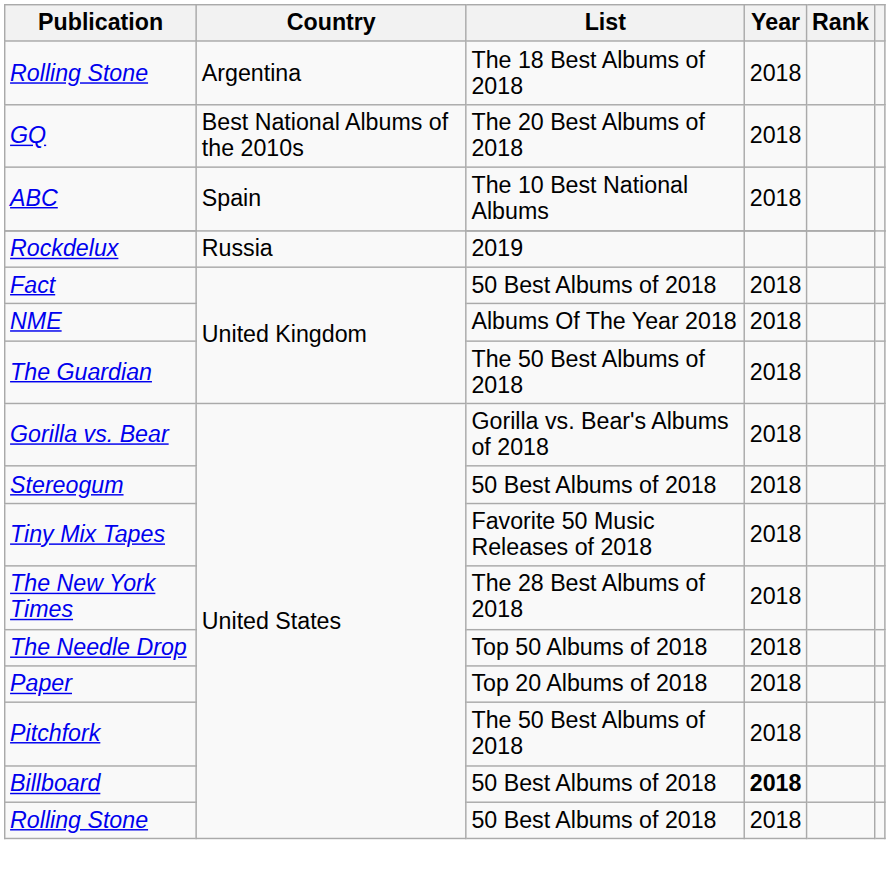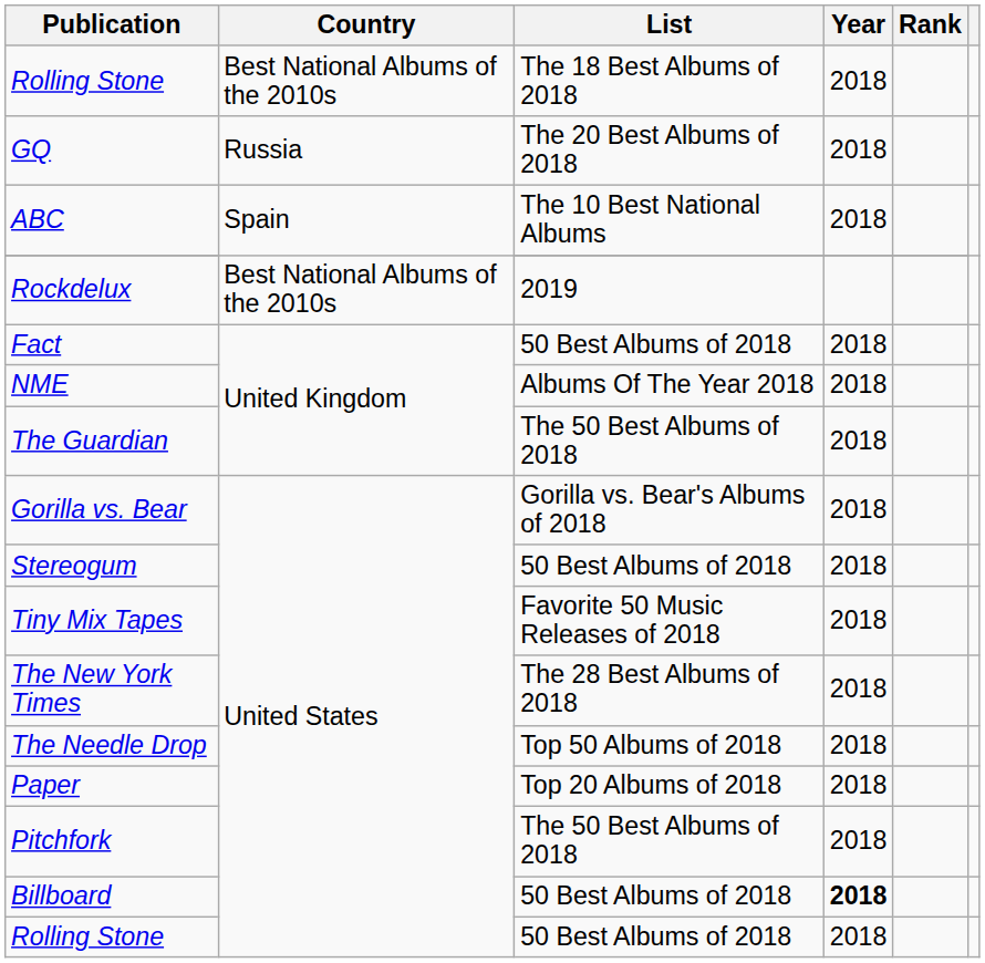 <table class="sortable wikitable">
 <tr>
 <th>Publication</th>
 <th>Country</th>
 <th>List</th>
 <th>Year</th>
 <th>Rank</th>
 <th class="unsortable"></th>
 </tr>
 <tr>
 <td><em><a href='#'>Rolling Stone</a></em></td>
-<td>Argentina</td>
+<td>Best National Albums of the 2010s</td>
 <td>The 18 Best Albums of 2018</td>
 <td>2018</td>
 <td></td>
 <td></td>
 </tr>
 <tr>
 <td><em><a href='#'>GQ</a></em></td>
-<td>Best National Albums of the 2010s</td>
+<td>Russia</td>
 <td>The 20 Best Albums of 2018</td>
 <td>2018</td>
 <td></td>
 <td></td>
 </tr>
 <tr>
 <td><em><a href='#'>ABC</a></em></td>
 <td rowspan="2">Spain</td>
 <td>The 10 Best National Albums</td>
 <td>2018</td>
 <td></td>
 <td></td>
 </tr>
 <tr>
 </tr>
 <tr>
 <td><em><a href='#'>Rockdelux</a></em></td>
-<td>Russia</td>
+<td>Best National Albums of the 2010s</td>
 <td>2019</td>
 <td></td>
 <td></td>
 </tr>
 <tr>
 <td><em><a href='#'>Fact</a></em></td>
 <td rowspan="3">United Kingdom</td>
 <td>50 Best Albums of 2018</td>
 <td>2018</td>
 <td></td>
 <td></td>
 </tr>
 <tr>
 <td><em><a href='#'>NME</a></em></td>
 <td>Albums Of The Year 2018</td>
 <td>2018</td>
 <td></td>
 <td></td>
 </tr>
 <tr>
 <td><em><a href='#'>The Guardian</a></em></td>
 <td>The 50 Best Albums of 2018</td>
 <td>2018</td>
 <td></td>
 <td></td>
 </tr>
 <tr>
 <td><em><a href='#'>Gorilla vs. Bear</a></em></td>
 <td rowspan="9">United States</td>
 <td>Gorilla vs. Bear's Albums of 2018</td>
 <td>2018</td>
 <td></td>
 <td></td>
 </tr>
 <tr>
 <td><em><a href='#'>Stereogum</a></em></td>
 <td>50 Best Albums of 2018</td>
 <td>2018</td>
 <td></td>
 <td></td>
 </tr>
 <tr>
 <td><em><a href='#'>Tiny Mix Tapes</a></em></td>
 <td>Favorite 50 Music Releases of 2018</td>
 <td>2018</td>
 <td></td>
 <td></td>
 </tr>
 <tr>
 <td><em><a href='#'>The New York Times</a></em></td>
 <td>The 28 Best Albums of 2018</td>
 <td>2018</td>
 <td></td>
 <td></td>
 </tr>
 <tr>
 <td><em><a href='#'>The Needle Drop</a></em></td>
 <td>Top 50 Albums of 2018</td>
 <td>2018</td>
 <td></td>
 <td></td>
 </tr>
 <tr>
 <td><em><a href='#'>Paper</a></em></td>
 <td>Top 20 Albums of 2018</td>
 <td>2018</td>
 <td></td>
 <td></td>
 </tr>
 <tr>
 <td><em><a href='#'>Pitchfork</a></em></td>
 <td>The 50 Best Albums of 2018</td>
 <td>2018</td>
 <td></td>
 <td></td>
 </tr>
 <tr>
 <td><em><a href='#'>Billboard</a></em></td>
 <td>50 Best Albums of 2018</td>
 <td><strong>2018</strong></td>
 <td></td>
 <td></td>
 </tr>
 <tr>
 <td><em><a href='#'>Rolling Stone</a></em></td>
 <td>50 Best Albums of 2018</td>
 <td>2018</td>
 <td></td>
 <td></td>
 </tr>
 </table>
